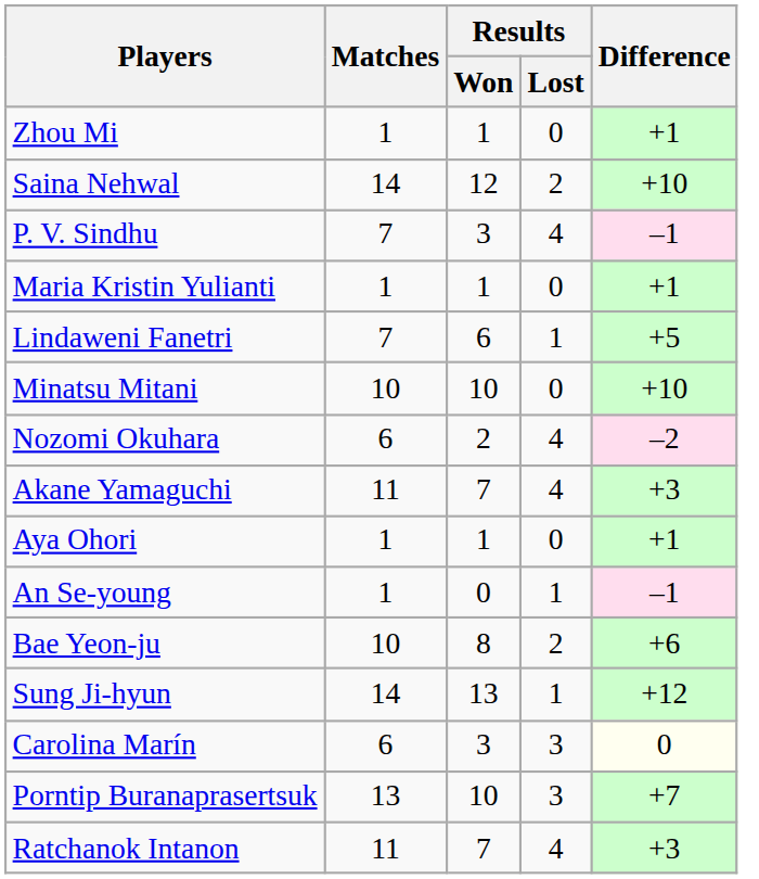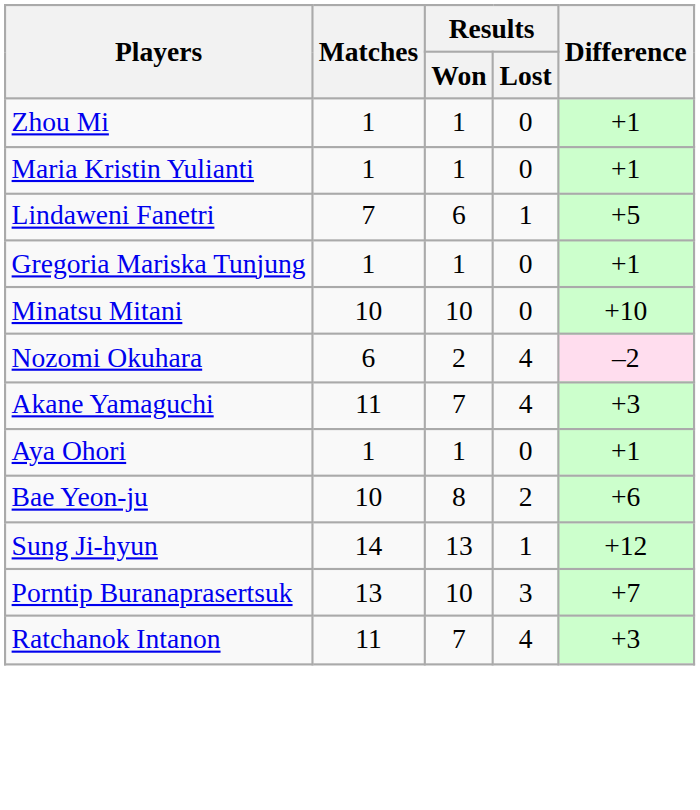 <table class=wikitable style="text-align:center; font-size:small">
 <tr>
 <th rowspan="2">Players</th>
 <th rowspan="2">Matches</th>
 <th colspan="2">Results</th>
 <th rowspan="2">Difference</th>
 </tr>
 <tr>
 <th>Won</th>
 <th>Lost</th>
 </tr>
 <tr>
 <td align="left"> <a href='#'>Zhou Mi</a></td>
 <td>1</td>
 <td>1</td>
 <td>0</td>
 <td bgcolor="#ccffcc">+1</td>
 </tr>
 <tr>
-<td align="left"> <a href='#'>Saina Nehwal</a></td>
-<td>14</td>
-<td>12</td>
-<td>2</td>
-<td bgcolor="#ccffcc">+10</td>
-</tr>
-<tr>
-<td align="left"> <a href='#'>P. V. Sindhu</a></td>
-<td>7</td>
-<td>3</td>
-<td>4</td>
-<td bgcolor="#ffddee">–1</td>
-</tr>
-<tr>
 <td align="left"> <a href='#'>Maria Kristin Yulianti</a></td>
 <td>1</td>
 <td>1</td>
 <td>0</td>
 <td bgcolor="#ccffcc">+1</td>
 </tr>
 <tr>
 <td align="left"> <a href='#'>Lindaweni Fanetri</a></td>
 <td>7</td>
 <td>6</td>
 <td>1</td>
 <td bgcolor="#ccffcc">+5</td>
+</tr>
+<tr>
+<td align="left"> <a href='#'>Gregoria Mariska Tunjung</a></td>
+<td>1</td>
+<td>1</td>
+<td>0</td>
+<td bgcolor="#ccffcc">+1</td>
 </tr>
 <tr>
 <td align="left"> <a href='#'>Minatsu Mitani</a></td>
 <td>10</td>
 <td>10</td>
 <td>0</td>
 <td bgcolor="#ccffcc">+10</td>
 </tr>
 <tr>
 <td align="left"> <a href='#'>Nozomi Okuhara</a></td>
 <td>6</td>
 <td>2</td>
 <td>4</td>
 <td bgcolor="#ffddee">–2</td>
 </tr>
 <tr>
 <td align="left"> <a href='#'>Akane Yamaguchi</a></td>
 <td>11</td>
 <td>7</td>
 <td>4</td>
 <td bgcolor="#ccffcc">+3</td>
 </tr>
 <tr>
 <td align="left"> <a href='#'>Aya Ohori</a></td>
 <td>1</td>
 <td>1</td>
 <td>0</td>
 <td bgcolor="#ccffcc">+1</td>
 </tr>
 <tr>
-<td align="left"> <a href='#'>An Se-young</a></td>
-<td>1</td>
-<td>0</td>
-<td>1</td>
-<td bgcolor="#ffddee">–1</td>
-</tr>
-<tr>
 <td align="left"> <a href='#'>Bae Yeon-ju</a></td>
 <td>10</td>
 <td>8</td>
 <td>2</td>
 <td bgcolor="#ccffcc">+6</td>
 </tr>
 <tr>
 <td align="left"> <a href='#'>Sung Ji-hyun</a></td>
 <td>14</td>
 <td>13</td>
 <td>1</td>
 <td bgcolor="#ccffcc">+12</td>
-</tr>
-<tr>
-<td align="left"> <a href='#'>Carolina Marín</a></td>
-<td>6</td>
-<td>3</td>
-<td>3</td>
-<td bgcolor="#fffff0">0</td>
 </tr>
 <tr>
 <td align="left"> <a href='#'>Porntip Buranaprasertsuk</a></td>
 <td>13</td>
 <td>10</td>
 <td>3</td>
 <td bgcolor="#ccffcc">+7</td>
 </tr>
 <tr>
 <td align="left"> <a href='#'>Ratchanok Intanon</a></td>
 <td>11</td>
 <td>7</td>
 <td>4</td>
 <td bgcolor="#ccffcc">+3</td>
 </tr>
 </table>
